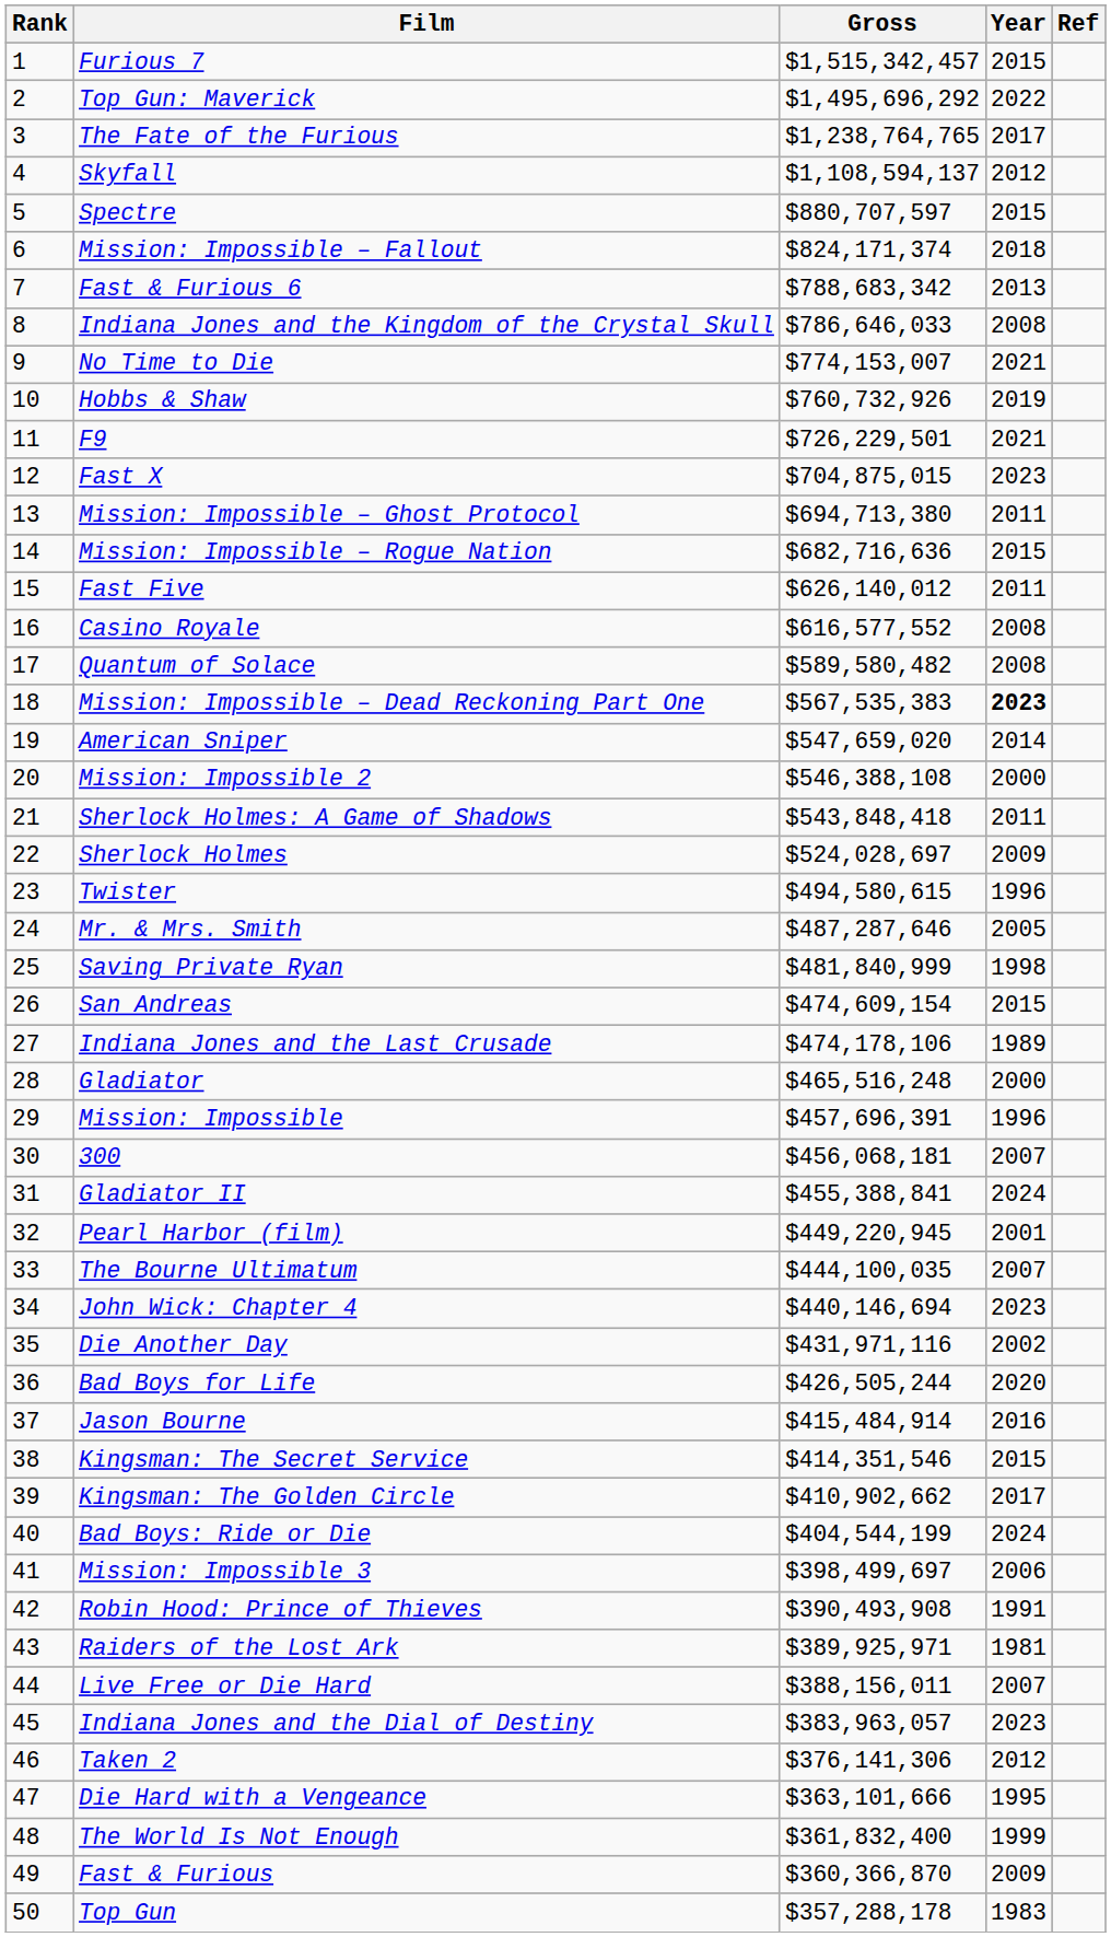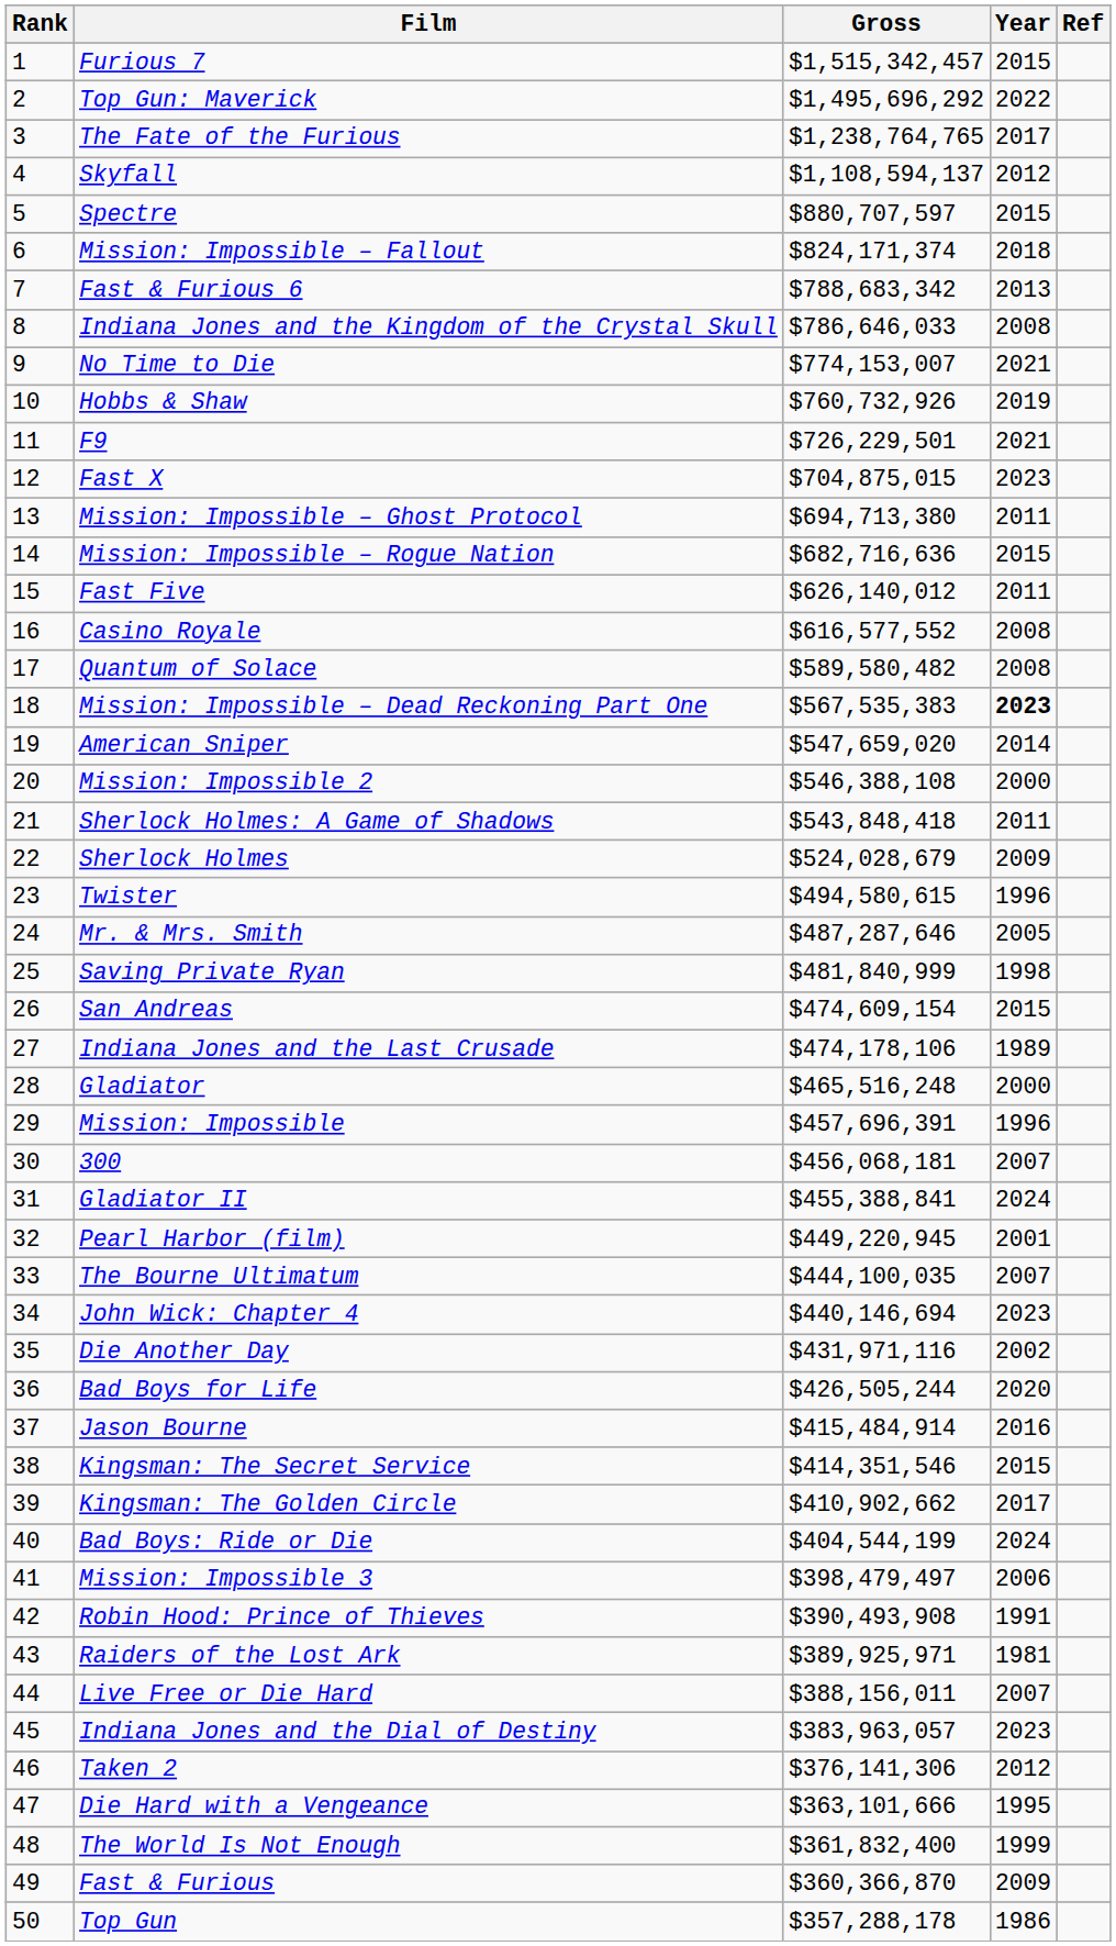 <table class="wikitable sortable" style="margin:auto; text-align:left">
 <tr>
 <th>Rank</th>
 <th>Film</th>
 <th>Gross</th>
 <th>Year</th>
 <th class=unsortable>Ref</th>
 </tr>
 <tr>
 <td>1</td>
 <td><em><a href='#'>Furious 7</a></em></td>
 <td>$1,515,342,457</td>
 <td data-sort-value="2015-03">2015</td>
 <td></td>
 </tr>
 <tr>
 <td>2</td>
 <td><em><a href='#'>Top Gun: Maverick</a></em></td>
 <td>$1,495,696,292</td>
 <td data-sort-value="2022-05">2022</td>
 <td></td>
 </tr>
 <tr>
 <td>3</td>
 <td><em><a href='#'>The Fate of the Furious</a></em></td>
 <td>$1,238,764,765</td>
 <td>2017</td>
 <td></td>
 </tr>
 <tr>
 <td>4</td>
 <td><em><a href='#'>Skyfall</a></em></td>
 <td>$1,108,594,137</td>
 <td>2012</td>
 <td></td>
 </tr>
 <tr>
 <td>5</td>
 <td><em><a href='#'>Spectre</a></em></td>
 <td>$880,707,597</td>
 <td>2015</td>
 <td></td>
 </tr>
 <tr>
 <td>6</td>
 <td><em><a href='#'>Mission: Impossible – Fallout</a></em></td>
 <td>$824,171,374</td>
 <td>2018</td>
 <td></td>
 </tr>
 <tr>
 <td>7</td>
 <td><em><a href='#'>Fast & Furious 6</a></em></td>
 <td>$788,683,342</td>
 <td>2013</td>
 <td></td>
 </tr>
 <tr>
 <td>8</td>
 <td><em><a href='#'>Indiana Jones and the Kingdom of the Crystal Skull</a></em></td>
 <td>$786,646,033</td>
 <td>2008</td>
 <td></td>
 </tr>
 <tr>
 <td>9</td>
 <td><em><a href='#'>No Time to Die</a></em></td>
 <td>$774,153,007</td>
 <td>2021</td>
 <td></td>
 </tr>
 <tr>
 <td>10</td>
 <td><em><a href='#'>Hobbs & Shaw</a></em></td>
 <td>$760,732,926</td>
 <td>2019</td>
 <td></td>
 </tr>
 <tr>
 <td>11</td>
 <td><em><a href='#'>F9</a></em></td>
 <td>$726,229,501</td>
 <td>2021</td>
 <td></td>
 </tr>
 <tr>
 <td>12</td>
 <td><em><a href='#'>Fast X</a></em></td>
 <td>$704,875,015</td>
 <td>2023</td>
 <td></td>
 </tr>
 <tr>
 <td>13</td>
 <td><em><a href='#'>Mission: Impossible – Ghost Protocol</a></em></td>
 <td>$694,713,380</td>
 <td>2011</td>
 <td></td>
 </tr>
 <tr>
 <td>14</td>
 <td><em><a href='#'>Mission: Impossible – Rogue Nation</a></em></td>
 <td>$682,716,636</td>
 <td>2015</td>
 <td></td>
 </tr>
 <tr>
 <td>15</td>
 <td><em><a href='#'>Fast Five</a></em></td>
 <td>$626,140,012</td>
 <td>2011</td>
 <td></td>
 </tr>
 <tr>
 <td>16</td>
 <td><em><a href='#'>Casino Royale</a></em></td>
 <td>$616,577,552</td>
 <td>2008</td>
 <td></td>
 </tr>
 <tr>
 <td>17</td>
 <td><em><a href='#'>Quantum of Solace</a></em></td>
 <td>$589,580,482</td>
 <td>2008</td>
 <td></td>
 </tr>
 <tr>
 <td>18</td>
 <td><em><a href='#'>Mission: Impossible – Dead Reckoning Part One</a></em></td>
 <td>$567,535,383</td>
 <td><strong>2023</strong></td>
 <td></td>
 </tr>
 <tr>
 <td>19</td>
 <td><em><a href='#'>American Sniper</a></em></td>
 <td>$547,659,020</td>
 <td>2014</td>
 <td></td>
 </tr>
 <tr>
 <td>20</td>
 <td><em><a href='#'>Mission: Impossible 2</a></em></td>
 <td>$546,388,108</td>
 <td>2000</td>
 <td></td>
 </tr>
 <tr>
 <td>21</td>
 <td><em><a href='#'>Sherlock Holmes: A Game of Shadows</a></em></td>
 <td>$543,848,418</td>
 <td>2011</td>
 <td></td>
 </tr>
 <tr>
 <td>22</td>
 <td><em><a href='#'>Sherlock Holmes</a></em></td>
-<td>$524,028,697</td>
+<td>$524,028,679</td>
 <td>2009</td>
 <td></td>
 </tr>
 <tr>
 <td>23</td>
 <td><em><a href='#'>Twister</a></em></td>
 <td>$494,580,615</td>
 <td>1996</td>
 <td></td>
 </tr>
 <tr>
 <td>24</td>
 <td><em><a href='#'>Mr. & Mrs. Smith</a></em></td>
 <td>$487,287,646</td>
 <td>2005</td>
 <td></td>
 </tr>
 <tr>
 <td>25</td>
 <td><em><a href='#'>Saving Private Ryan</a></em></td>
 <td>$481,840,999</td>
 <td>1998</td>
 <td></td>
 </tr>
 <tr>
 <td>26</td>
 <td><em><a href='#'>San Andreas</a></em></td>
 <td>$474,609,154</td>
 <td>2015</td>
 <td></td>
 </tr>
 <tr>
 <td>27</td>
 <td><em><a href='#'>Indiana Jones and the Last Crusade</a></em></td>
 <td>$474,178,106</td>
 <td>1989</td>
 <td></td>
 </tr>
 <tr>
 <td>28</td>
 <td><em><a href='#'>Gladiator</a></em></td>
 <td>$465,516,248</td>
 <td>2000</td>
 <td></td>
 </tr>
 <tr>
 <td>29</td>
 <td><em><a href='#'>Mission: Impossible</a></em></td>
 <td>$457,696,391</td>
 <td>1996</td>
 <td></td>
 </tr>
 <tr>
 <td>30</td>
 <td><em><a href='#'>300</a></em></td>
 <td>$456,068,181</td>
 <td>2007</td>
 <td></td>
 </tr>
 <tr>
 <td>31</td>
 <td><em><a href='#'>Gladiator II</a></em></td>
 <td>$455,388,841</td>
 <td>2024</td>
 <td></td>
 </tr>
 <tr>
 <td>32</td>
 <td><em><a href='#'>Pearl Harbor (film)</a></em></td>
 <td>$449,220,945</td>
 <td>2001</td>
 <td></td>
 </tr>
 <tr>
 <td>33</td>
 <td><em><a href='#'>The Bourne Ultimatum</a></em></td>
 <td>$444,100,035</td>
 <td>2007</td>
 <td></td>
 </tr>
 <tr>
 <td>34</td>
 <td><em><a href='#'>John Wick: Chapter 4</a></em></td>
 <td>$440,146,694</td>
 <td>2023</td>
 <td></td>
 </tr>
 <tr>
 <td>35</td>
 <td><em><a href='#'>Die Another Day</a></em></td>
 <td>$431,971,116</td>
 <td>2002</td>
 <td></td>
 </tr>
 <tr>
 <td>36</td>
 <td><em><a href='#'>Bad Boys for Life</a></em></td>
 <td>$426,505,244</td>
 <td>2020</td>
 <td></td>
 </tr>
 <tr>
 <td>37</td>
 <td><em><a href='#'>Jason Bourne</a></em></td>
 <td>$415,484,914</td>
 <td>2016</td>
 <td></td>
 </tr>
 <tr>
 <td>38</td>
 <td><em><a href='#'>Kingsman: The Secret Service</a></em></td>
 <td>$414,351,546</td>
 <td>2015</td>
 <td></td>
 </tr>
 <tr>
 <td>39</td>
 <td><em><a href='#'>Kingsman: The Golden Circle</a></em></td>
 <td>$410,902,662</td>
 <td>2017</td>
 <td></td>
 </tr>
 <tr>
 <td>40</td>
 <td><em><a href='#'>Bad Boys: Ride or Die</a></em></td>
 <td>$404,544,199</td>
 <td>2024</td>
 <td></td>
 </tr>
 <tr>
 <td>41</td>
 <td><em><a href='#'>Mission: Impossible 3</a></em></td>
-<td>$398,499,697</td>
+<td>$398,479,497</td>
 <td>2006</td>
 <td></td>
 </tr>
 <tr>
 <td>42</td>
 <td><em><a href='#'>Robin Hood: Prince of Thieves</a></em></td>
 <td>$390,493,908</td>
 <td>1991</td>
 <td></td>
 </tr>
 <tr>
 <td>43</td>
 <td><em><a href='#'>Raiders of the Lost Ark</a></em></td>
 <td>$389,925,971</td>
 <td>1981</td>
 <td></td>
 </tr>
 <tr>
 <td>44</td>
 <td><em><a href='#'>Live Free or Die Hard</a></em></td>
 <td>$388,156,011</td>
 <td>2007</td>
 <td></td>
 </tr>
 <tr>
 <td>45</td>
 <td><em><a href='#'>Indiana Jones and the Dial of Destiny</a></em></td>
 <td>$383,963,057</td>
 <td>2023</td>
 <td></td>
 </tr>
 <tr>
 <td>46</td>
 <td><em><a href='#'>Taken 2</a></em></td>
 <td>$376,141,306</td>
 <td>2012</td>
 <td></td>
 </tr>
 <tr>
 <td>47</td>
 <td><em><a href='#'>Die Hard with a Vengeance</a></em></td>
 <td>$363,101,666</td>
 <td>1995</td>
 <td></td>
 </tr>
 <tr>
 <td>48</td>
 <td><em><a href='#'>The World Is Not Enough</a></em></td>
 <td>$361,832,400</td>
 <td>1999</td>
 <td></td>
 </tr>
 <tr>
 <td>49</td>
 <td><em><a href='#'>Fast & Furious</a></em></td>
 <td>$360,366,870</td>
 <td>2009</td>
 <td></td>
 </tr>
 <tr>
 <td>50</td>
 <td><em><a href='#'>Top Gun</a></em></td>
 <td>$357,288,178</td>
-<td>1983</td>
+<td>1986</td>
 <td></td>
 </tr>
 </table>
